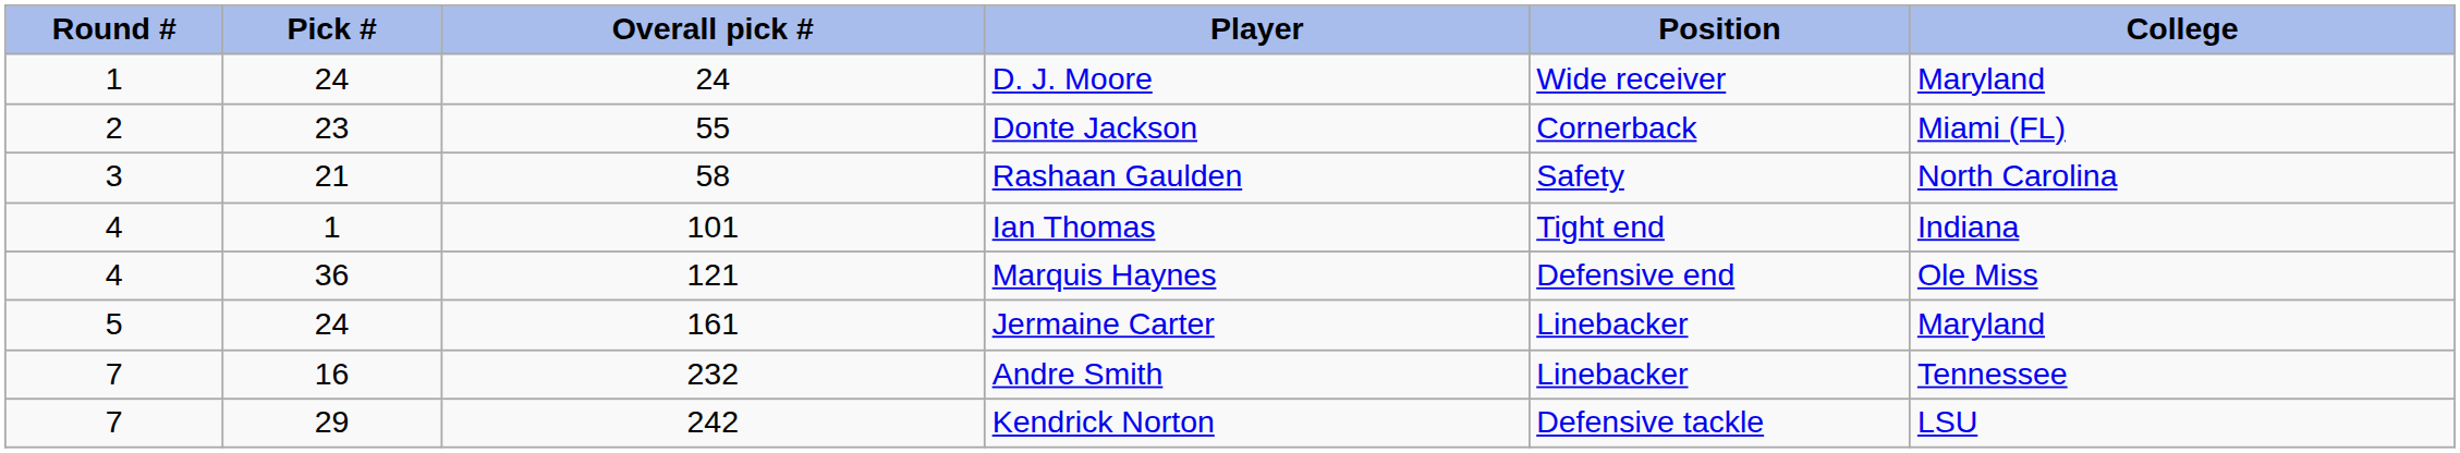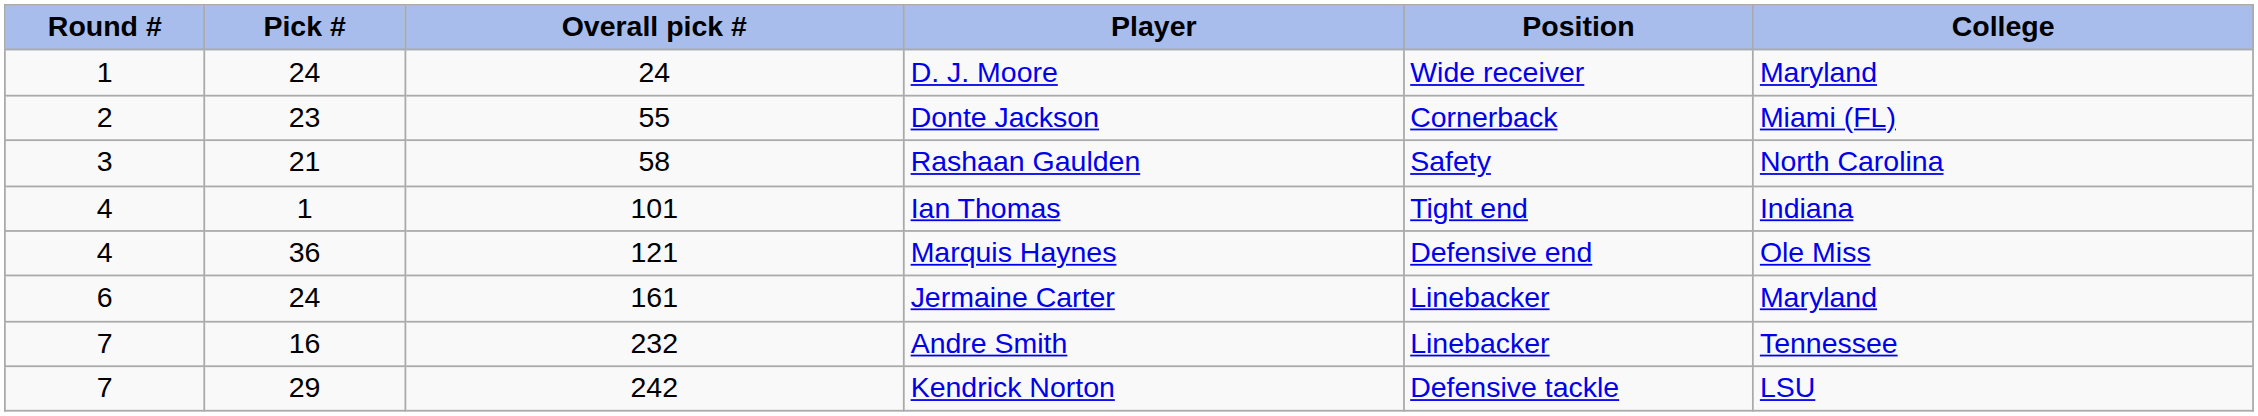 <table class="wikitable" style="width: 100%">
 <tr>
 <th style="background:#A8BDEC;" width="8%">Round #</th>
 <th style="background:#A8BDEC;" width="8%">Pick #</th>
 <th style="background:#A8BDEC;" width="20%">Overall pick #</th>
 <th style="background:#A8BDEC;" width="20%">Player</th>
 <th style="background:#A8BDEC;" width="14%">Position</th>
 <th style="background:#A8BDEC;" width="20%">College</th>
 </tr>
 <tr>
 <td align="center">1</td>
 <td align="center">24</td>
 <td align="center">24</td>
 <td><a href='#'>D. J. Moore</a></td>
 <td><a href='#'>Wide receiver</a></td>
 <td><a href='#'>Maryland</a></td>
 </tr>
 <tr>
 <td align="center">2</td>
 <td align="center">23</td>
 <td align="center">55</td>
 <td><a href='#'>Donte Jackson</a></td>
 <td><a href='#'>Cornerback</a></td>
 <td><a href='#'>Miami (FL)</a></td>
 </tr>
 <tr>
 <td align="center">3</td>
 <td align="center">21</td>
 <td align="center">58</td>
 <td><a href='#'>Rashaan Gaulden</a></td>
 <td><a href='#'>Safety</a></td>
 <td><a href='#'>North Carolina</a></td>
 </tr>
 <tr>
 <td align="center">4</td>
 <td align="center">1</td>
 <td align="center">101</td>
 <td><a href='#'>Ian Thomas</a></td>
 <td><a href='#'>Tight end</a></td>
 <td><a href='#'>Indiana</a></td>
 </tr>
 <tr>
 <td align="center">4</td>
 <td align="center">36</td>
 <td align="center">121</td>
 <td><a href='#'>Marquis Haynes</a></td>
 <td><a href='#'>Defensive end</a></td>
 <td><a href='#'>Ole Miss</a></td>
 </tr>
 <tr>
-<td align="center">5</td>
+<td align="center">6</td>
 <td align="center">24</td>
 <td align="center">161</td>
 <td><a href='#'>Jermaine Carter</a></td>
 <td><a href='#'>Linebacker</a></td>
 <td><a href='#'>Maryland</a></td>
 </tr>
 <tr>
 <td align="center">7</td>
 <td align="center">16</td>
 <td align="center">232</td>
 <td><a href='#'>Andre Smith</a></td>
 <td><a href='#'>Linebacker</a></td>
 <td><a href='#'>Tennessee</a></td>
 </tr>
 <tr>
 <td align="center">7</td>
 <td align="center">29</td>
 <td align="center">242</td>
 <td><a href='#'>Kendrick Norton</a></td>
 <td><a href='#'>Defensive tackle</a></td>
 <td><a href='#'>LSU</a></td>
 </tr>
 </table>
